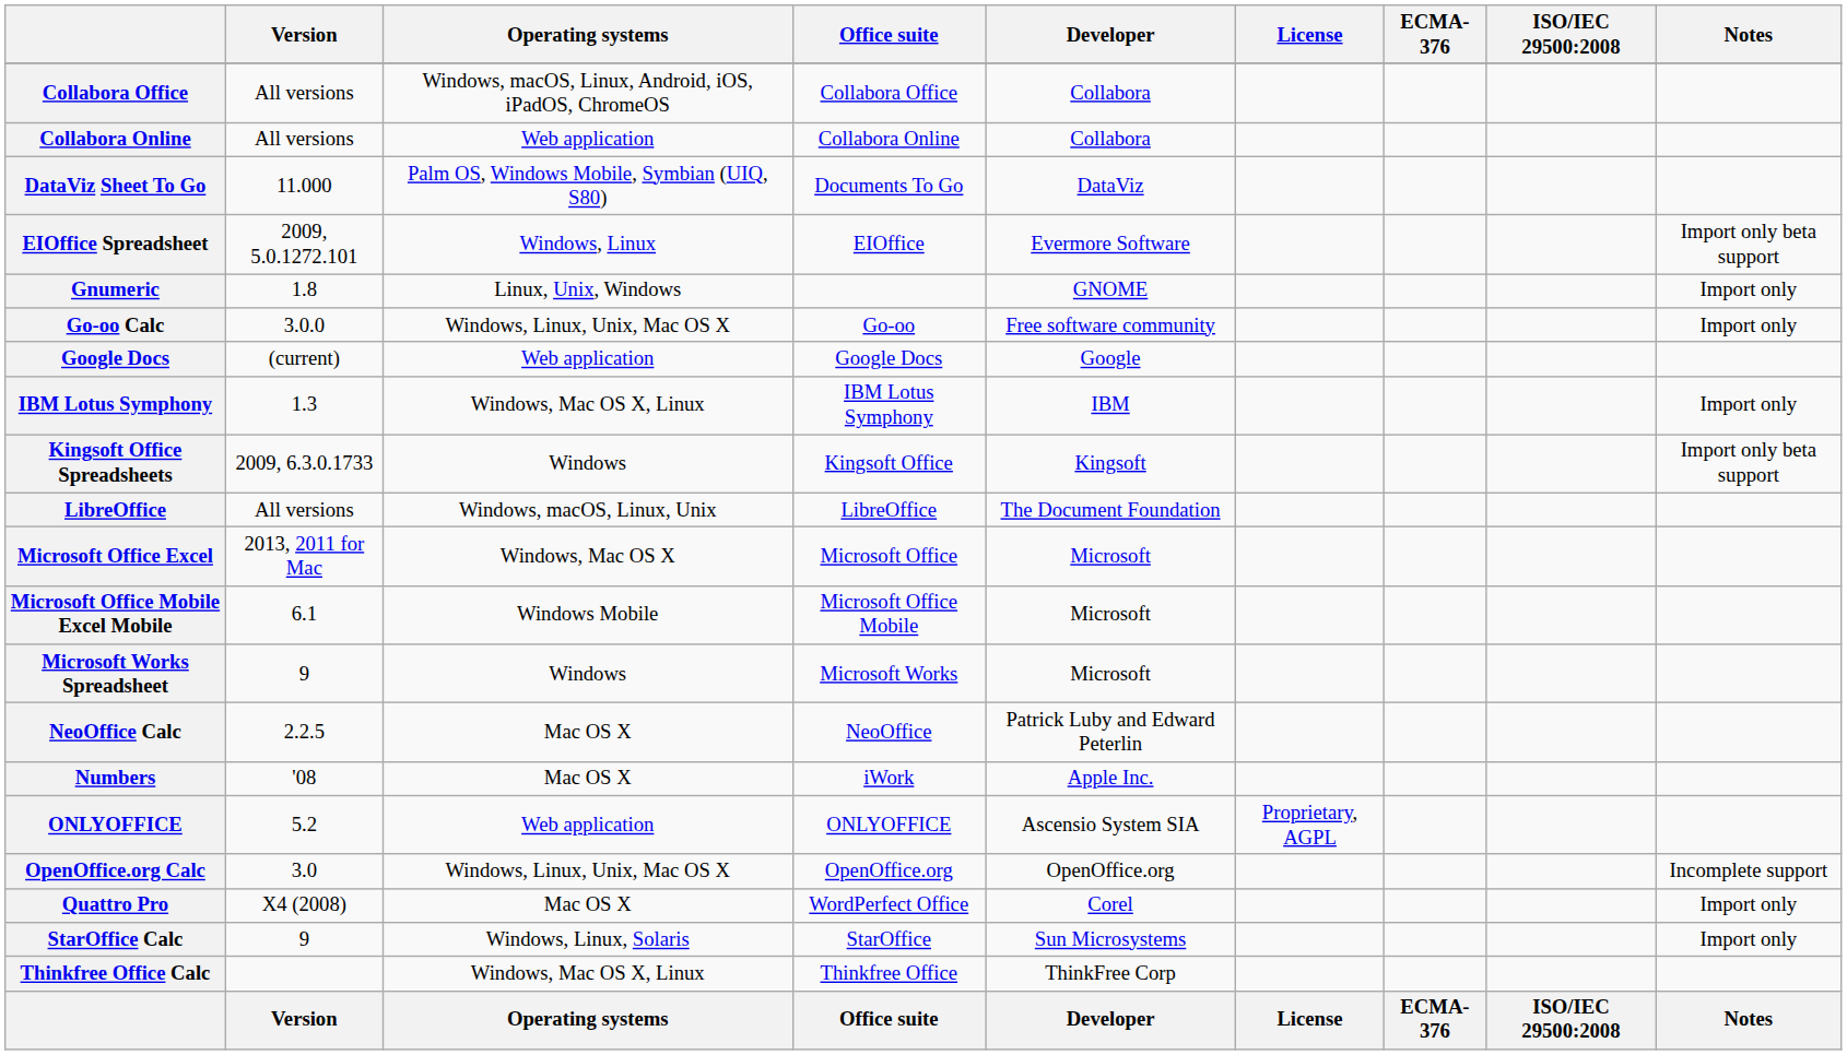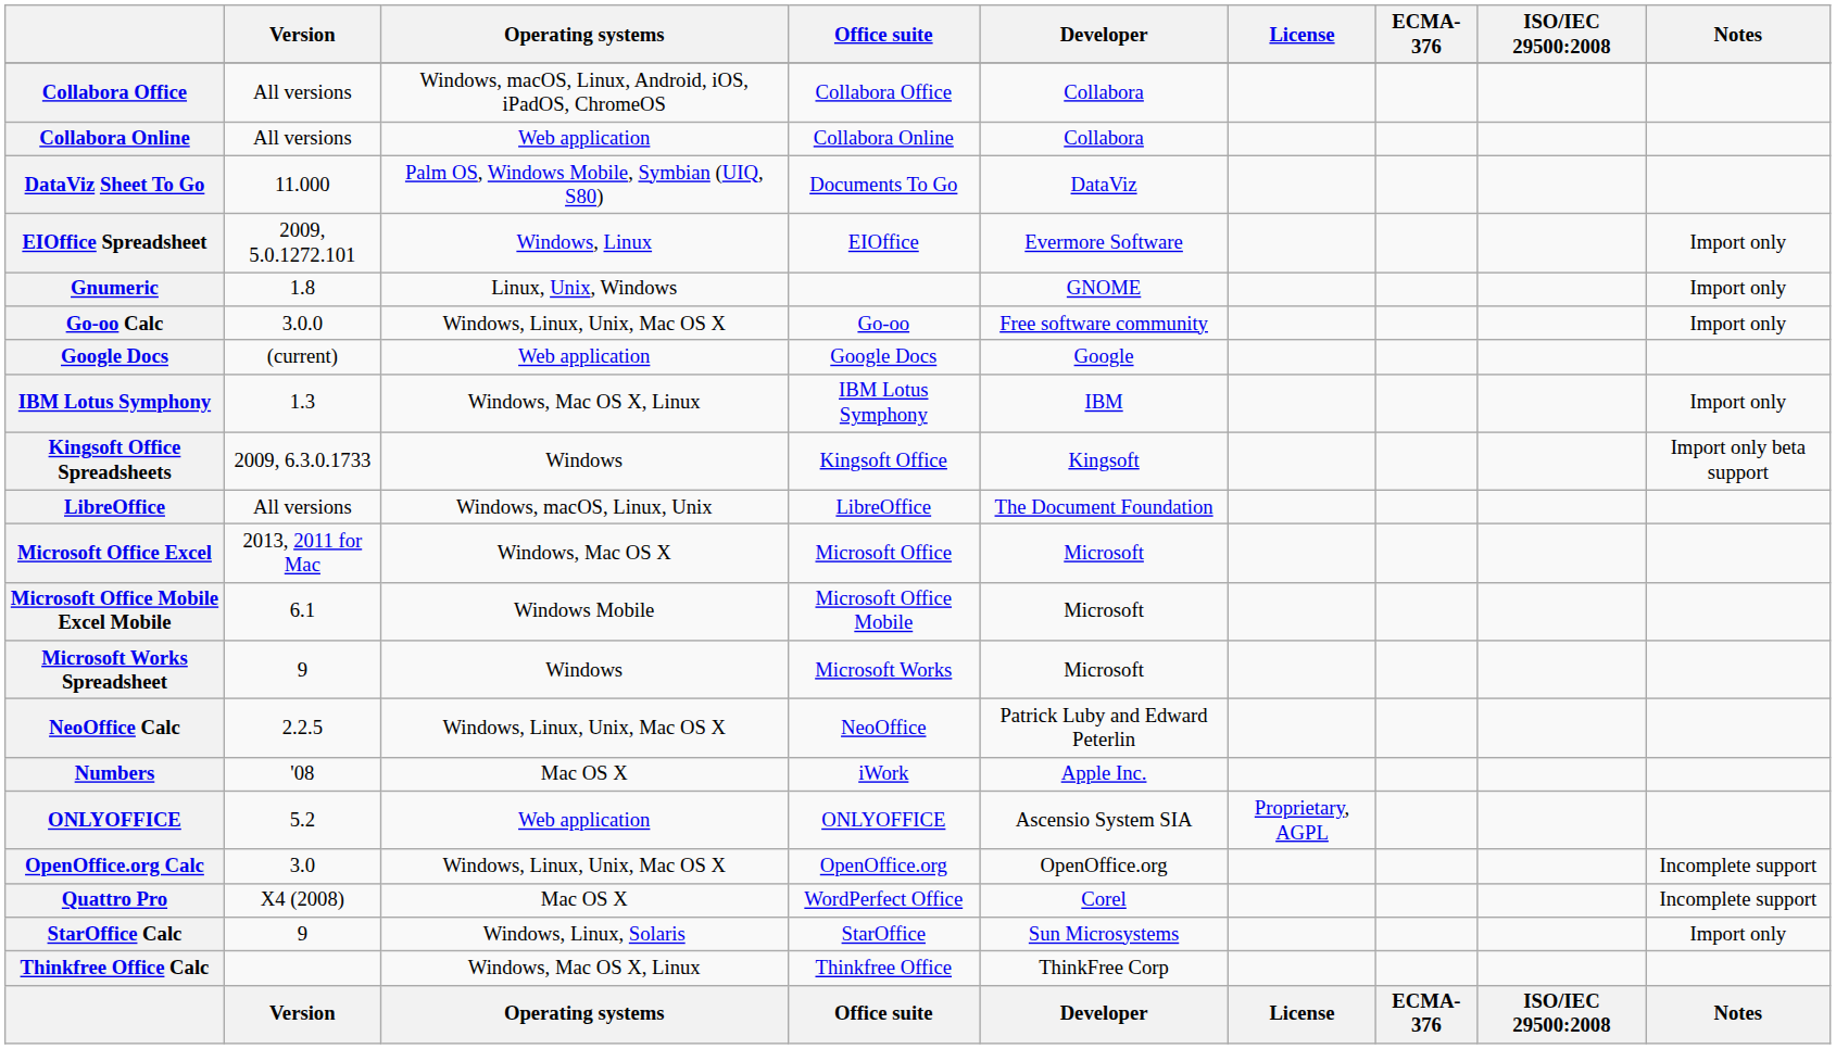 <table class="sortable wikitable" style="text-align: center; width: 95%; font-size: smaller">
 <tr>
 <th style="width: 12%"></th>
 <th>Version</th>
 <th>Operating systems</th>
 <th><a href='#'>Office suite</a></th>
 <th>Developer</th>
 <th><a href='#'>License</a></th>
 <th>ECMA-376</th>
 <th>ISO/IEC 29500:2008</th>
 <th>Notes</th>
 </tr>
 <tr>
 </tr>
 <tr>
 <th><a href='#'>Collabora Office</a></th>
 <td>All versions</td>
 <td>Windows, macOS, Linux, Android, iOS, iPadOS, ChromeOS</td>
 <td><a href='#'>Collabora Office</a></td>
 <td><a href='#'>Collabora</a></td>
 <td></td>
 <td></td>
 <td></td>
 <td></td>
 </tr>
 <tr>
 <th><a href='#'>Collabora Online</a></th>
 <td>All versions</td>
 <td><a href='#'>Web application</a></td>
 <td><a href='#'>Collabora Online</a></td>
 <td><a href='#'>Collabora</a></td>
 <td></td>
 <td></td>
 <td></td>
 <td></td>
 </tr>
 <tr>
 <th><a href='#'>DataViz</a> <a href='#'>Sheet To Go</a></th>
 <td>11.000</td>
 <td><a href='#'>Palm OS</a>, <a href='#'>Windows Mobile</a>, <a href='#'>Symbian</a> (<a href='#'>UIQ</a>, <a href='#'>S80</a>)</td>
 <td><a href='#'>Documents To Go</a></td>
 <td><a href='#'>DataViz</a></td>
 <td></td>
 <td></td>
 <td></td>
 <td></td>
 </tr>
 <tr>
 <th><a href='#'>EIOffice</a> Spreadsheet</th>
 <td>2009, 5.0.1272.101</td>
 <td><a href='#'>Windows</a>, <a href='#'>Linux</a></td>
 <td><a href='#'>EIOffice</a></td>
 <td><a href='#'>Evermore Software</a></td>
 <td></td>
 <td></td>
 <td></td>
-<td>Import only beta support</td>
+<td>Import only</td>
 </tr>
 <tr>
 <th><a href='#'>Gnumeric</a></th>
 <td>1.8</td>
 <td>Linux, <a href='#'>Unix</a>, Windows</td>
 <td></td>
 <td><a href='#'>GNOME</a></td>
 <td></td>
 <td></td>
 <td></td>
 <td>Import only</td>
 </tr>
 <tr>
 <th><a href='#'>Go-oo</a> Calc</th>
 <td>3.0.0</td>
 <td>Windows, Linux, Unix, Mac OS X</td>
 <td><a href='#'>Go-oo</a></td>
 <td><a href='#'>Free software community</a></td>
 <td></td>
 <td></td>
 <td></td>
 <td>Import only</td>
 </tr>
 <tr>
 <th><a href='#'>Google Docs</a></th>
 <td>(current)</td>
 <td><a href='#'>Web application</a></td>
 <td><a href='#'>Google Docs</a></td>
 <td><a href='#'>Google</a></td>
 <td></td>
 <td></td>
 <td></td>
 <td></td>
 </tr>
 <tr>
 <th><a href='#'>IBM Lotus Symphony</a></th>
 <td>1.3</td>
 <td>Windows, Mac OS X, Linux</td>
 <td><a href='#'>IBM Lotus Symphony</a></td>
 <td><a href='#'>IBM</a></td>
 <td></td>
 <td></td>
 <td></td>
 <td>Import only</td>
 </tr>
 <tr>
 <th><a href='#'>Kingsoft Office</a> Spreadsheets</th>
 <td>2009, 6.3.0.1733</td>
 <td>Windows</td>
 <td><a href='#'>Kingsoft Office</a></td>
 <td><a href='#'>Kingsoft</a></td>
 <td></td>
 <td></td>
 <td></td>
 <td>Import only beta support</td>
 </tr>
 <tr>
 <th><a href='#'>LibreOffice</a></th>
 <td>All versions</td>
 <td>Windows, macOS, Linux, Unix</td>
 <td><a href='#'>LibreOffice</a></td>
 <td><a href='#'>The Document Foundation</a></td>
 <td></td>
 <td></td>
 <td></td>
 <td></td>
 </tr>
 <tr>
 <th><a href='#'>Microsoft Office Excel</a></th>
 <td>2013, <a href='#'>2011 for Mac</a></td>
 <td>Windows, Mac OS X</td>
 <td><a href='#'>Microsoft Office</a></td>
 <td><a href='#'>Microsoft</a></td>
 <td></td>
 <td></td>
 <td></td>
 <td></td>
 </tr>
 <tr>
 <th><a href='#'>Microsoft Office Mobile</a> Excel Mobile</th>
 <td>6.1</td>
 <td>Windows Mobile</td>
 <td><a href='#'>Microsoft Office Mobile</a></td>
 <td>Microsoft</td>
 <td></td>
 <td></td>
 <td></td>
 <td></td>
 </tr>
 <tr>
 <th><a href='#'>Microsoft Works</a> Spreadsheet</th>
 <td>9</td>
 <td>Windows</td>
 <td><a href='#'>Microsoft Works</a></td>
 <td>Microsoft</td>
 <td></td>
 <td></td>
 <td></td>
 <td></td>
 </tr>
 <tr>
 <th><a href='#'>NeoOffice</a> Calc</th>
 <td>2.2.5</td>
-<td>Mac OS X</td>
+<td>Windows, Linux, Unix, Mac OS X</td>
 <td><a href='#'>NeoOffice</a></td>
 <td>Patrick Luby and Edward Peterlin</td>
 <td></td>
 <td></td>
 <td></td>
 <td></td>
 </tr>
 <tr>
 <th><a href='#'>Numbers</a></th>
 <td>'08</td>
 <td>Mac OS X</td>
 <td><a href='#'>iWork</a></td>
 <td><a href='#'>Apple Inc.</a></td>
 <td></td>
 <td></td>
 <td></td>
 <td></td>
 </tr>
 <tr>
 <th><a href='#'>ONLYOFFICE</a></th>
 <td>5.2</td>
 <td><a href='#'>Web application</a></td>
 <td><a href='#'>ONLYOFFICE</a></td>
 <td>Ascensio System SIA</td>
 <td><a href='#'>Proprietary</a>, <a href='#'>AGPL</a></td>
 <td></td>
 <td></td>
 <td></td>
 </tr>
 <tr>
 <th><a href='#'>OpenOffice.org Calc</a></th>
 <td>3.0</td>
 <td>Windows, Linux, Unix, Mac OS X</td>
 <td><a href='#'>OpenOffice.org</a></td>
 <td>OpenOffice.org</td>
 <td></td>
 <td></td>
 <td></td>
 <td>Incomplete support</td>
 </tr>
 <tr>
 <th><a href='#'>Quattro Pro</a></th>
 <td>X4 (2008)</td>
 <td>Mac OS X</td>
 <td><a href='#'>WordPerfect Office</a></td>
 <td><a href='#'>Corel</a></td>
 <td></td>
 <td></td>
 <td></td>
-<td>Import only</td>
+<td>Incomplete support</td>
 </tr>
 <tr>
 <th><a href='#'>StarOffice</a> Calc</th>
 <td>9</td>
 <td>Windows, Linux, <a href='#'>Solaris</a></td>
 <td><a href='#'>StarOffice</a></td>
 <td><a href='#'>Sun Microsystems</a></td>
 <td></td>
 <td></td>
 <td></td>
 <td>Import only</td>
 </tr>
 <tr>
 <th><a href='#'>Thinkfree Office</a> Calc</th>
 <td></td>
 <td>Windows, Mac OS X, Linux</td>
 <td><a href='#'>Thinkfree Office</a></td>
 <td>ThinkFree Corp</td>
 <td></td>
 <td></td>
 <td></td>
 <td></td>
 </tr>
 <tr class="sortbottom">
 <th></th>
 <th>Version</th>
 <th>Operating systems</th>
 <th>Office suite</th>
 <th>Developer</th>
 <th>License</th>
 <th>ECMA-376</th>
 <th>ISO/IEC 29500:2008</th>
 <th>Notes</th>
 </tr>
 </table>
